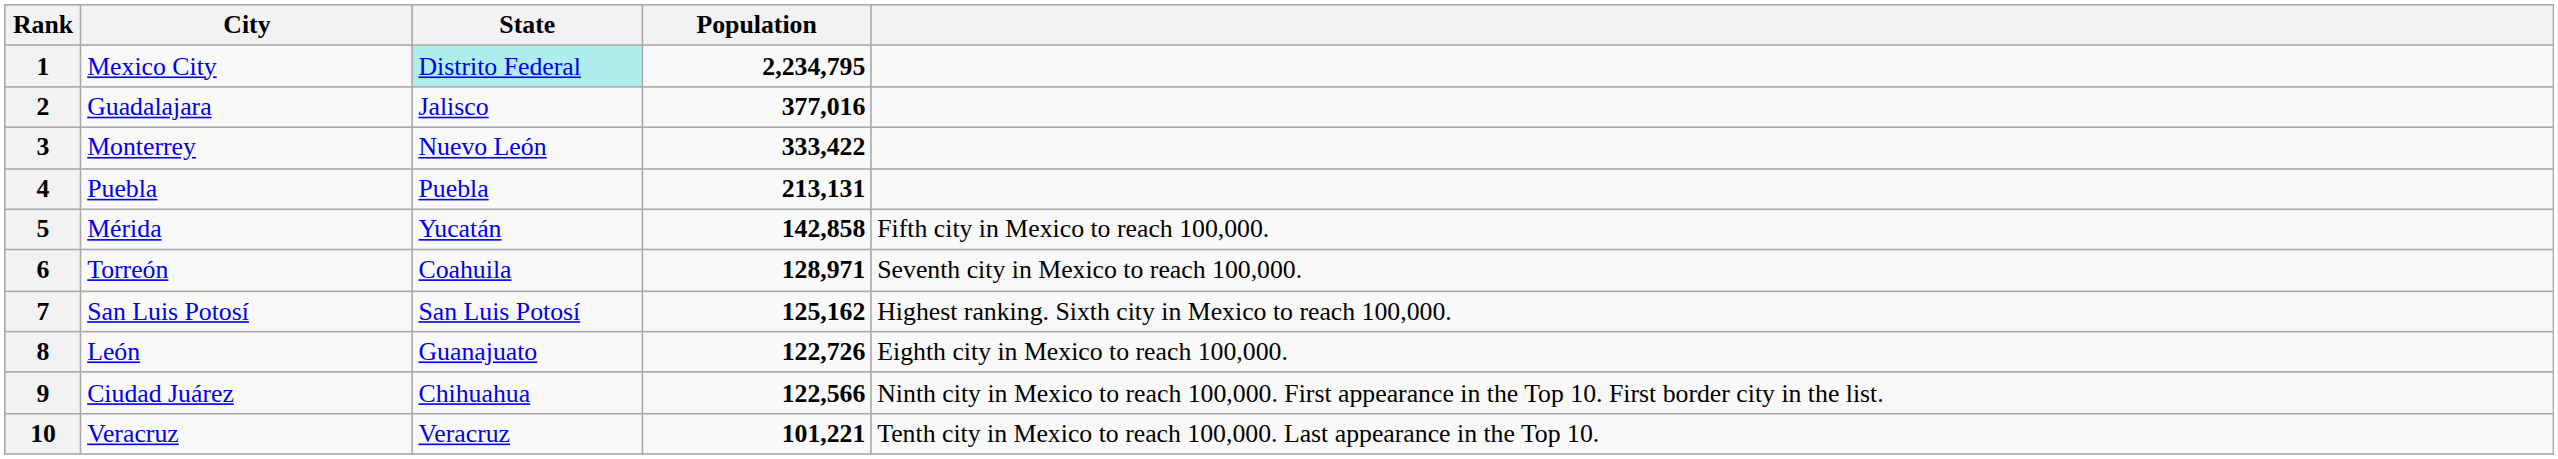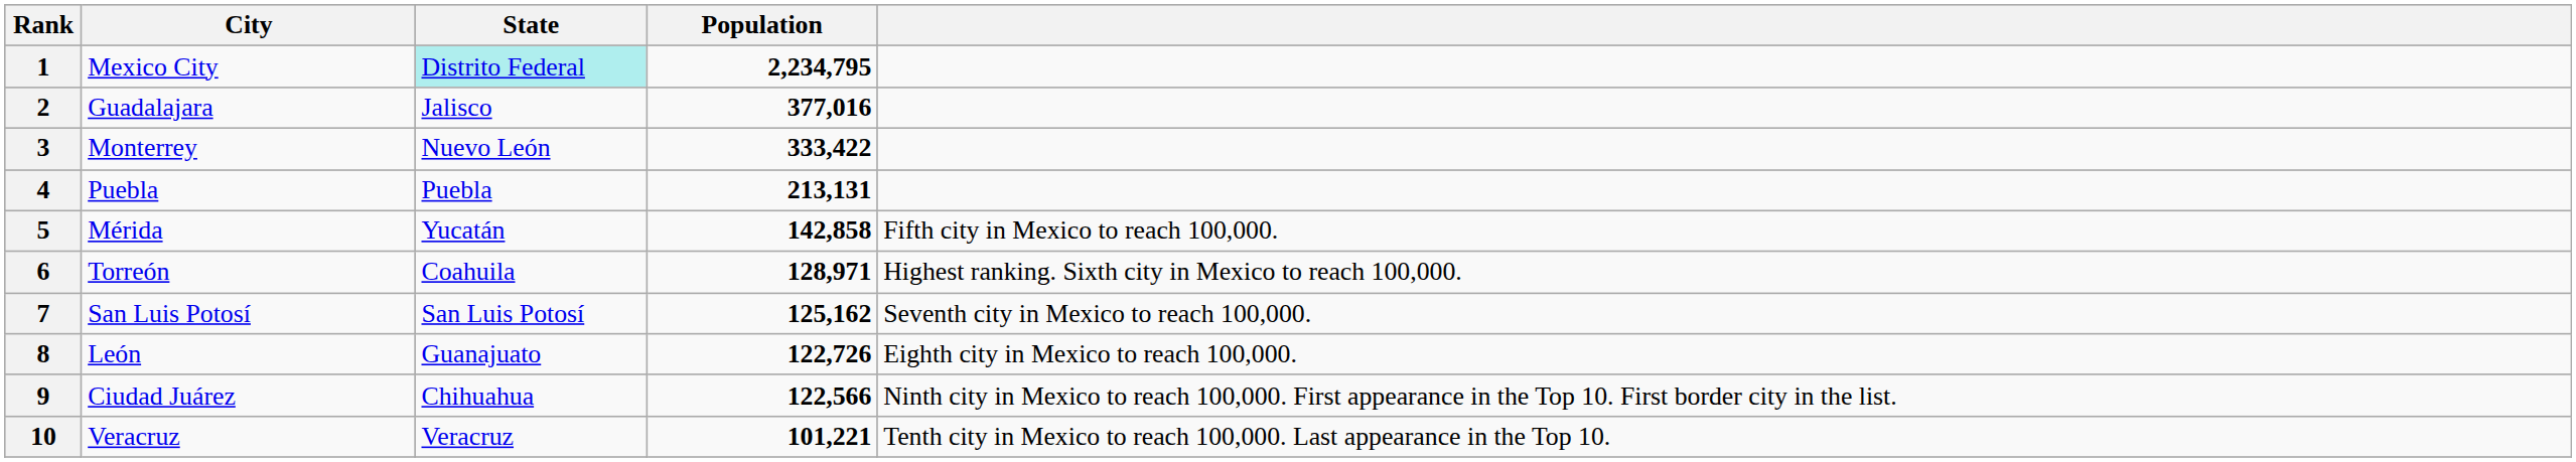 <table class="wikitable plainrowheaders"  style="width:100%; width:100%;">
 <tr>
 <th scope="col" style="width:3%;">Rank</th>
 <th scope="col" style="width:13%;">City</th>
 <th scope="col" style="width:9%;">State</th>
 <th scope="col" style="width:9%;">Population</th>
 <th scope="col" style="width:66%;"></th>
 </tr>
 <tr>
 <th scope="row">1</th>
 <td><a href='#'>Mexico City</a></td>
 <td style="background: paleturquoise;"><a href='#'>Distrito Federal</a></td>
 <td align="right"><strong>2,234,795</strong></td>
 <td></td>
 </tr>
 <tr>
 <th scope="row">2</th>
 <td><a href='#'>Guadalajara</a></td>
 <td><a href='#'>Jalisco</a></td>
 <td align="right"><strong>377,016</strong></td>
 <td></td>
 </tr>
 <tr>
 <th scope="row">3</th>
 <td><a href='#'>Monterrey</a></td>
 <td><a href='#'>Nuevo León</a></td>
 <td align="right"><strong>333,422</strong></td>
 <td></td>
 </tr>
 <tr>
 <th scope="row">4</th>
 <td><a href='#'>Puebla</a></td>
 <td><a href='#'>Puebla</a></td>
 <td align="right"><strong>213,131</strong></td>
 <td></td>
 </tr>
 <tr>
 <th scope="row">5</th>
 <td><a href='#'>Mérida</a></td>
 <td><a href='#'>Yucatán</a></td>
 <td align="right"><strong>142,858</strong></td>
 <td>Fifth city in Mexico to reach 100,000.</td>
 </tr>
 <tr>
 <th scope="row">6</th>
 <td><a href='#'>Torreón</a></td>
 <td><a href='#'>Coahuila</a></td>
 <td align="right"><strong>128,971</strong></td>
-<td>Seventh city in Mexico to reach 100,000.</td>
+<td>Highest ranking. Sixth city in Mexico to reach 100,000.</td>
 </tr>
 <tr>
 <th scope="row">7</th>
 <td><a href='#'>San Luis Potosí</a></td>
 <td><a href='#'>San Luis Potosí</a></td>
 <td align="right"><strong>125,162</strong></td>
-<td>Highest ranking. Sixth city in Mexico to reach 100,000.</td>
+<td>Seventh city in Mexico to reach 100,000.</td>
 </tr>
 <tr>
 <th scope="row">8</th>
 <td><a href='#'>León</a></td>
 <td><a href='#'>Guanajuato</a></td>
 <td align="right"><strong>122,726</strong></td>
 <td>Eighth city in Mexico to reach 100,000.</td>
 </tr>
 <tr>
 <th scope="row">9</th>
 <td><a href='#'>Ciudad Juárez</a></td>
 <td><a href='#'>Chihuahua</a></td>
 <td align="right"><strong>122,566</strong></td>
 <td>Ninth city in Mexico to reach 100,000. First appearance in the Top 10. First border city in the list.</td>
 </tr>
 <tr>
 <th scope="row">10</th>
 <td><a href='#'>Veracruz</a></td>
 <td><a href='#'>Veracruz</a></td>
 <td align="right"><strong>101,221</strong></td>
 <td>Tenth city in Mexico to reach 100,000. Last appearance in the Top 10.</td>
 </tr>
 </table>
